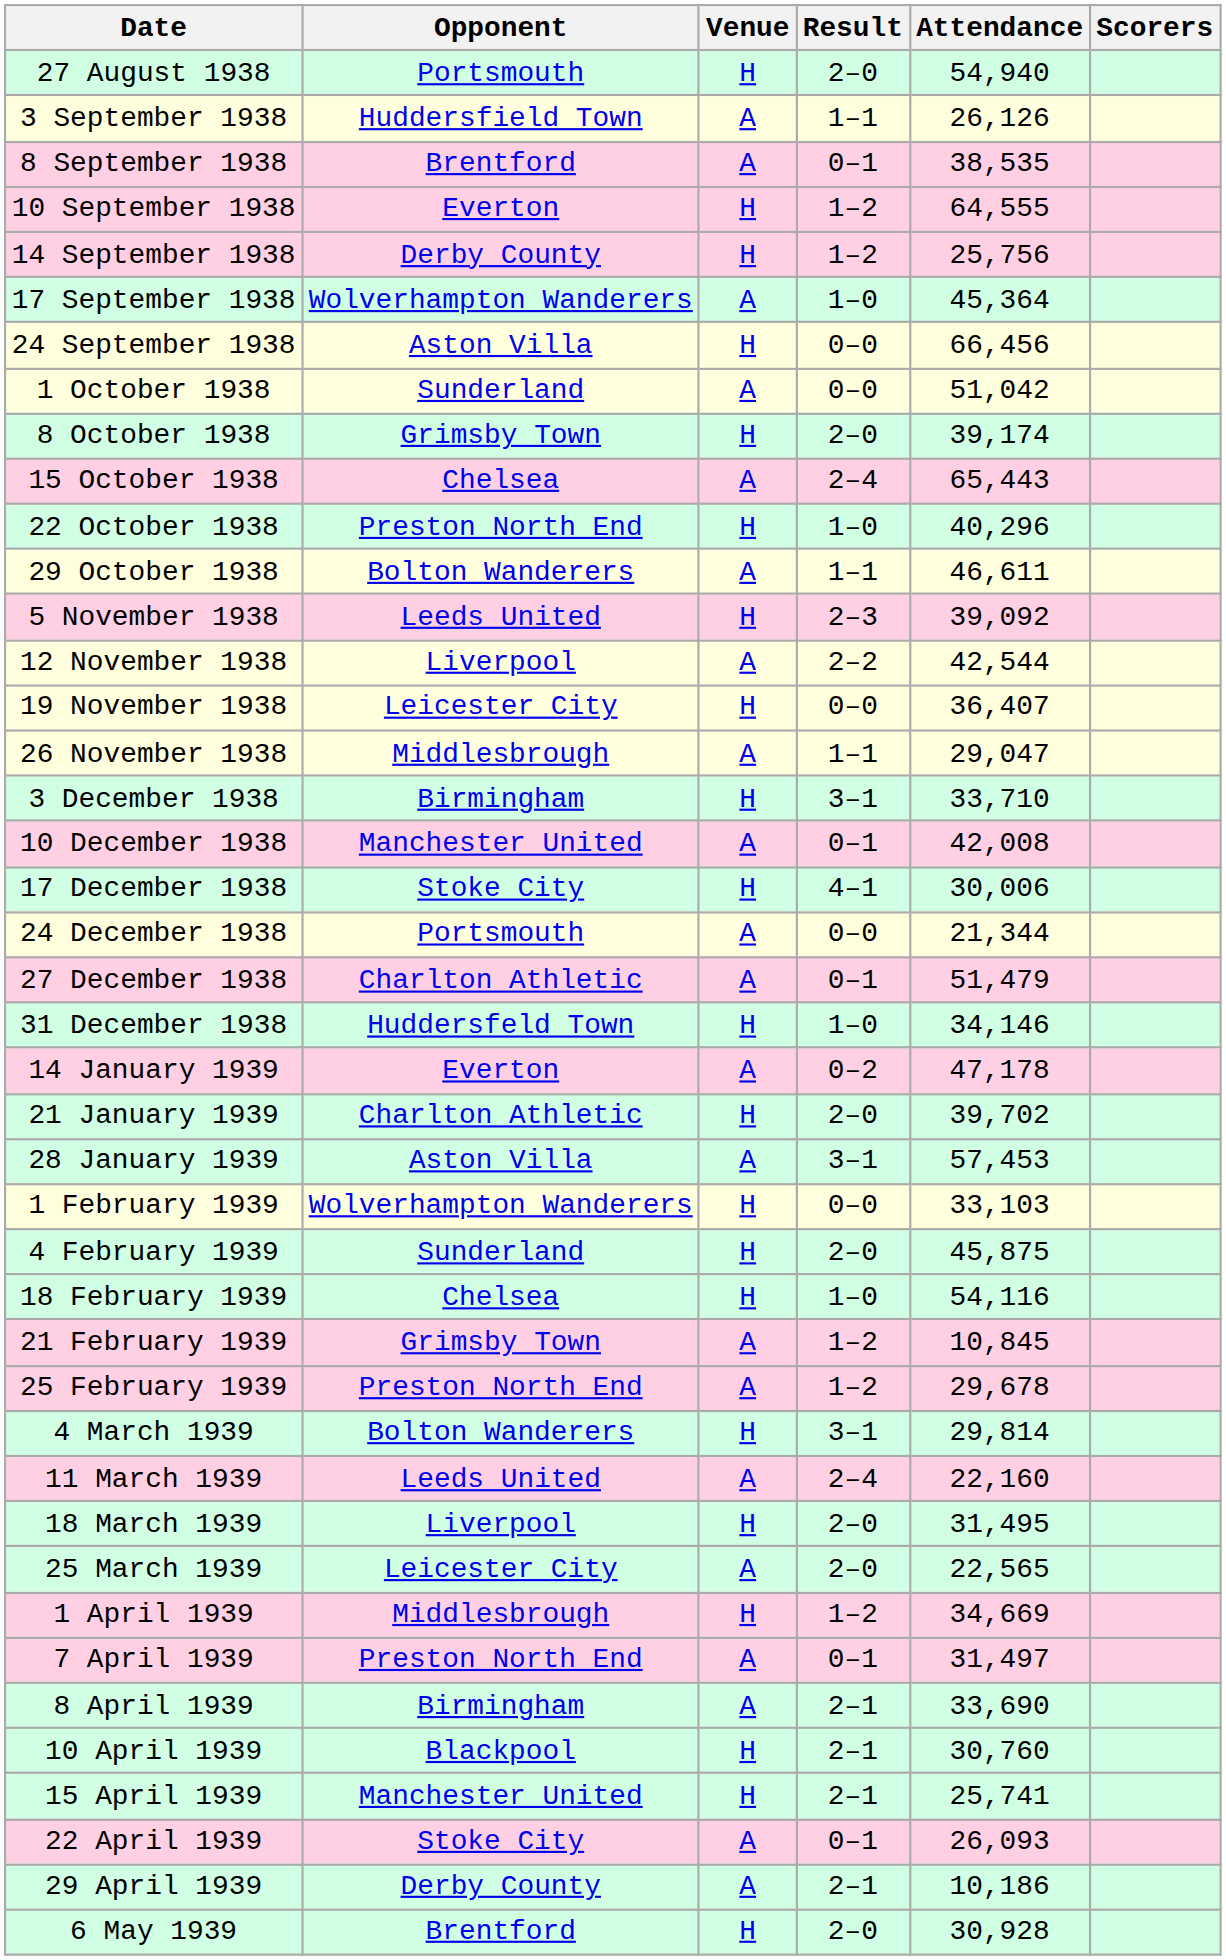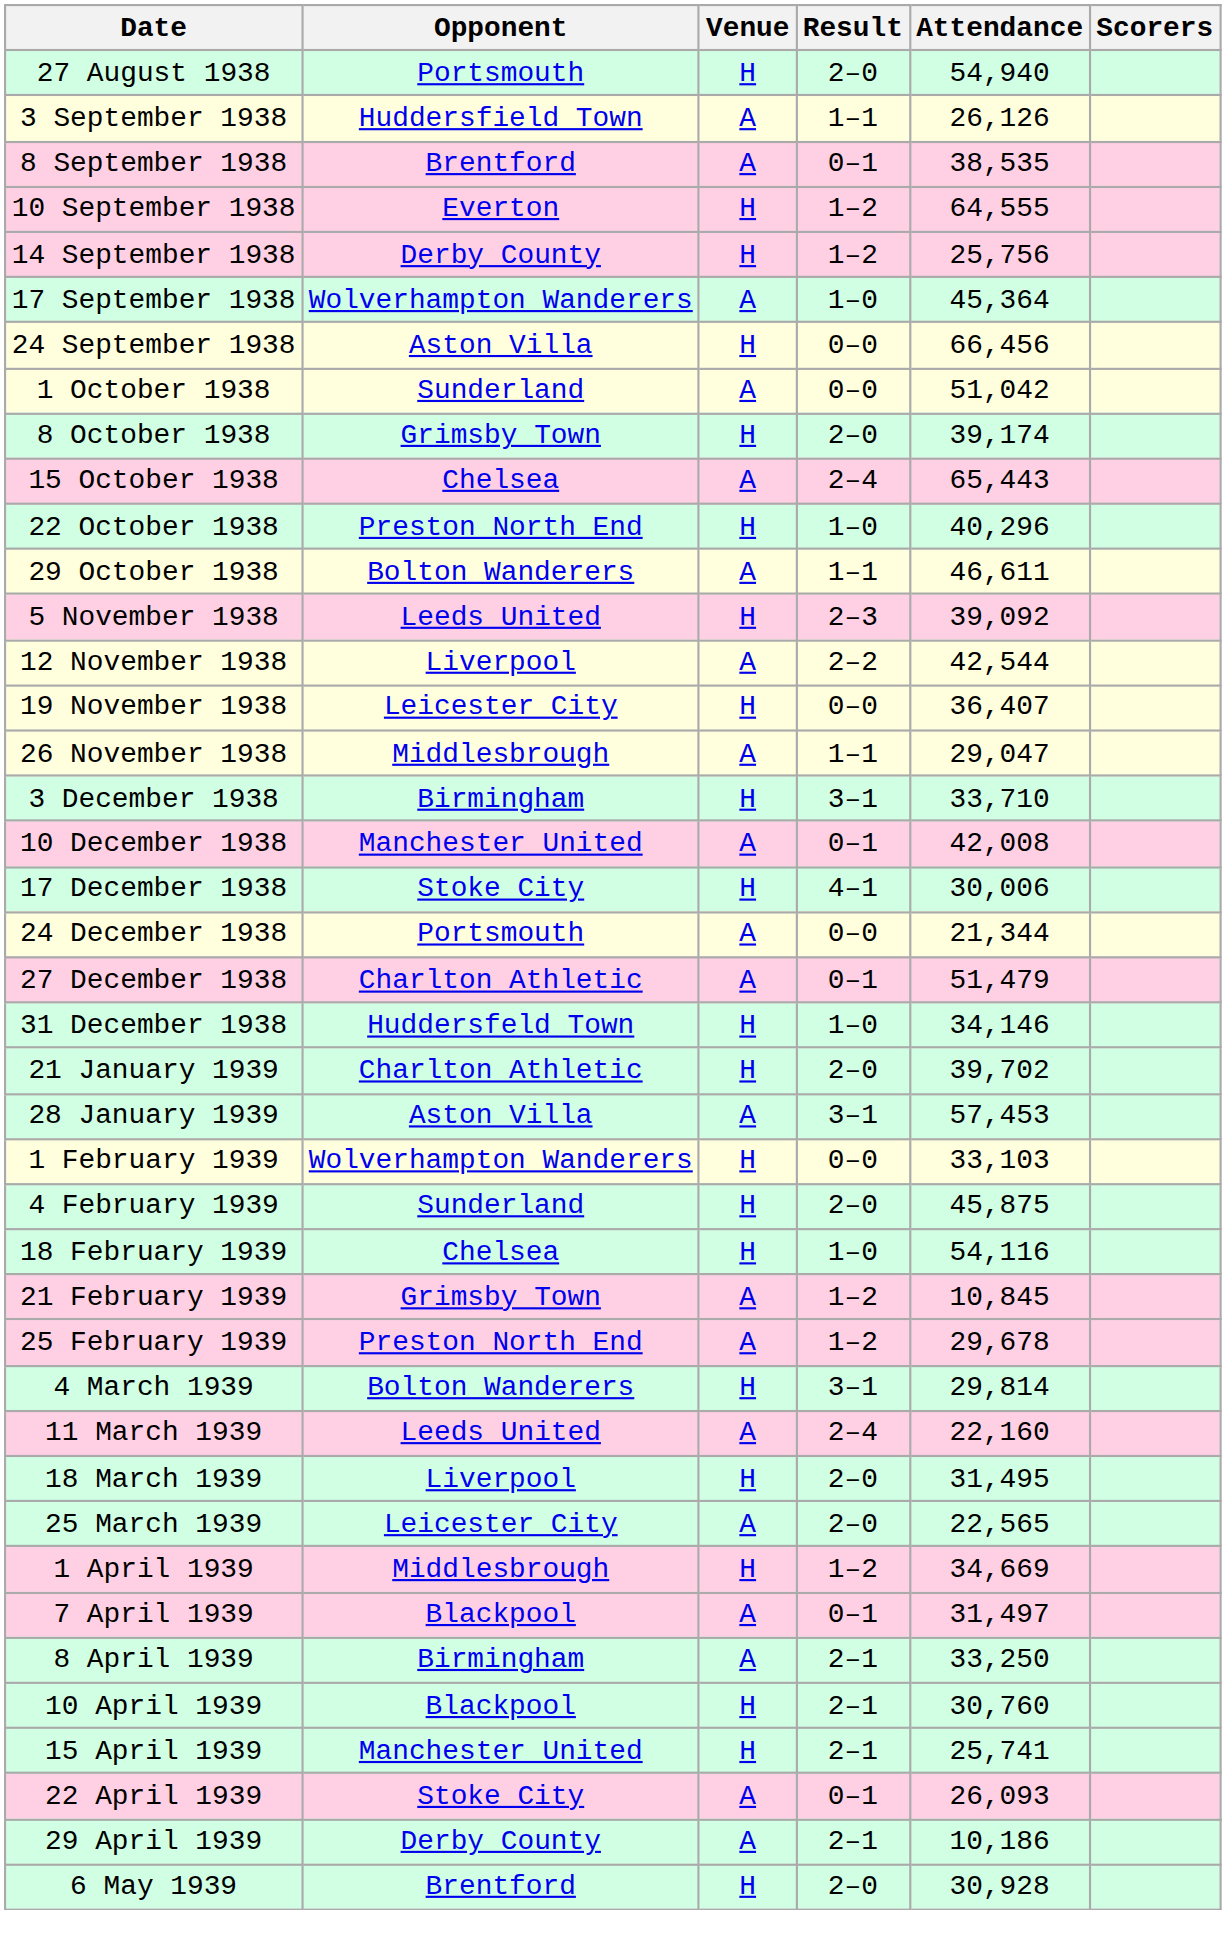 <table class="wikitable sortable" style="text-align:center;">
 <tr>
 <th>Date</th>
 <th>Opponent</th>
 <th>Venue</th>
 <th>Result</th>
 <th>Attendance</th>
 <th>Scorers</th>
 </tr>
 <tr style="background:#d0ffe3;">
 <td>27 August 1938</td>
 <td><a href='#'>Portsmouth</a></td>
 <td><a href='#'>H</a></td>
 <td>2–0</td>
 <td>54,940</td>
 <td></td>
 </tr>
 <tr style="background:#ffffdd;">
 <td>3 September 1938</td>
 <td><a href='#'>Huddersfield Town</a></td>
 <td><a href='#'>A</a></td>
 <td>1–1</td>
 <td>26,126</td>
 <td></td>
 </tr>
 <tr style="background:#ffd0e3;">
 <td>8 September 1938</td>
 <td><a href='#'>Brentford</a></td>
 <td><a href='#'>A</a></td>
 <td>0–1</td>
 <td>38,535</td>
 <td></td>
 </tr>
 <tr style="background:#ffd0e3;">
 <td>10 September 1938</td>
 <td><a href='#'>Everton</a></td>
 <td><a href='#'>H</a></td>
 <td>1–2</td>
 <td>64,555</td>
 <td></td>
 </tr>
 <tr style="background:#ffd0e3;">
 <td>14 September 1938</td>
 <td><a href='#'>Derby County</a></td>
 <td><a href='#'>H</a></td>
 <td>1–2</td>
 <td>25,756</td>
 <td></td>
 </tr>
 <tr style="background:#d0ffe3;">
 <td>17 September 1938</td>
 <td><a href='#'>Wolverhampton Wanderers</a></td>
 <td><a href='#'>A</a></td>
 <td>1–0</td>
 <td>45,364</td>
 <td></td>
 </tr>
 <tr style="background:#ffffdd;">
 <td>24 September 1938</td>
 <td><a href='#'>Aston Villa</a></td>
 <td><a href='#'>H</a></td>
 <td>0–0</td>
 <td>66,456</td>
 <td></td>
 </tr>
 <tr style="background:#ffffdd;">
 <td>1 October 1938</td>
 <td><a href='#'>Sunderland</a></td>
 <td><a href='#'>A</a></td>
 <td>0–0</td>
 <td>51,042</td>
 <td></td>
 </tr>
 <tr style="background:#d0ffe3;">
 <td>8 October 1938</td>
 <td><a href='#'>Grimsby Town</a></td>
 <td><a href='#'>H</a></td>
 <td>2–0</td>
 <td>39,174</td>
 <td></td>
 </tr>
 <tr style="background:#ffd0e3;">
 <td>15 October 1938</td>
 <td><a href='#'>Chelsea</a></td>
 <td><a href='#'>A</a></td>
 <td>2–4</td>
 <td>65,443</td>
 <td></td>
 </tr>
 <tr style="background:#d0ffe3;">
 <td>22 October 1938</td>
 <td><a href='#'>Preston North End</a></td>
 <td><a href='#'>H</a></td>
 <td>1–0</td>
 <td>40,296</td>
 <td></td>
 </tr>
 <tr style="background:#ffffdd;">
 <td>29 October 1938</td>
 <td><a href='#'>Bolton Wanderers</a></td>
 <td><a href='#'>A</a></td>
 <td>1–1</td>
 <td>46,611</td>
 <td></td>
 </tr>
 <tr style="background:#ffd0e3;">
 <td>5 November 1938</td>
 <td><a href='#'>Leeds United</a></td>
 <td><a href='#'>H</a></td>
 <td>2–3</td>
 <td>39,092</td>
 <td></td>
 </tr>
 <tr style="background:#ffffdd;">
 <td>12 November 1938</td>
 <td><a href='#'>Liverpool</a></td>
 <td><a href='#'>A</a></td>
 <td>2–2</td>
 <td>42,544</td>
 <td></td>
 </tr>
 <tr style="background:#ffffdd;">
 <td>19 November 1938</td>
 <td><a href='#'>Leicester City</a></td>
 <td><a href='#'>H</a></td>
 <td>0–0</td>
 <td>36,407</td>
 <td></td>
 </tr>
 <tr style="background:#ffffdd;">
 <td>26 November 1938</td>
 <td><a href='#'>Middlesbrough</a></td>
 <td><a href='#'>A</a></td>
 <td>1–1</td>
 <td>29,047</td>
 <td></td>
 </tr>
 <tr style="background:#d0ffe3;">
 <td>3 December 1938</td>
 <td><a href='#'>Birmingham</a></td>
 <td><a href='#'>H</a></td>
 <td>3–1</td>
 <td>33,710</td>
 <td></td>
 </tr>
 <tr style="background:#ffd0e3;">
 <td>10 December 1938</td>
 <td><a href='#'>Manchester United</a></td>
 <td><a href='#'>A</a></td>
 <td>0–1</td>
 <td>42,008</td>
 <td></td>
 </tr>
 <tr style="background:#d0ffe3;">
 <td>17 December 1938</td>
 <td><a href='#'>Stoke City</a></td>
 <td><a href='#'>H</a></td>
 <td>4–1</td>
 <td>30,006</td>
 <td></td>
 </tr>
 <tr style="background:#ffffdd;">
 <td>24 December 1938</td>
 <td><a href='#'>Portsmouth</a></td>
 <td><a href='#'>A</a></td>
 <td>0–0</td>
 <td>21,344</td>
 <td></td>
 </tr>
 <tr style="background:#ffd0e3;">
 <td>27 December 1938</td>
 <td><a href='#'>Charlton Athletic</a></td>
 <td><a href='#'>A</a></td>
 <td>0–1</td>
 <td>51,479</td>
 <td></td>
 </tr>
 <tr style="background:#d0ffe3;">
 <td>31 December 1938</td>
 <td><a href='#'>Huddersfeld Town</a></td>
 <td><a href='#'>H</a></td>
 <td>1–0</td>
 <td>34,146</td>
 <td></td>
 </tr>
-<tr style="background:#ffd0e3;">
-<td>14 January 1939</td>
-<td><a href='#'>Everton</a></td>
-<td><a href='#'>A</a></td>
-<td>0–2</td>
-<td>47,178</td>
-<td></td>
-</tr>
 <tr style="background:#d0ffe3;">
 <td>21 January 1939</td>
 <td><a href='#'>Charlton Athletic</a></td>
 <td><a href='#'>H</a></td>
 <td>2–0</td>
 <td>39,702</td>
 <td></td>
 </tr>
 <tr style="background:#d0ffe3;">
 <td>28 January 1939</td>
 <td><a href='#'>Aston Villa</a></td>
 <td><a href='#'>A</a></td>
 <td>3–1</td>
 <td>57,453</td>
 <td></td>
 </tr>
 <tr style="background:#ffffdd;">
 <td>1 February 1939</td>
 <td><a href='#'>Wolverhampton Wanderers</a></td>
 <td><a href='#'>H</a></td>
 <td>0–0</td>
 <td>33,103</td>
 <td></td>
 </tr>
 <tr style="background:#d0ffe3;">
 <td>4 February 1939</td>
 <td><a href='#'>Sunderland</a></td>
 <td><a href='#'>H</a></td>
 <td>2–0</td>
 <td>45,875</td>
 <td></td>
 </tr>
 <tr style="background:#d0ffe3;">
 <td>18 February 1939</td>
 <td><a href='#'>Chelsea</a></td>
 <td><a href='#'>H</a></td>
 <td>1–0</td>
 <td>54,116</td>
 <td></td>
 </tr>
 <tr style="background:#ffd0e3;">
 <td>21 February 1939</td>
 <td><a href='#'>Grimsby Town</a></td>
 <td><a href='#'>A</a></td>
 <td>1–2</td>
 <td>10,845</td>
 <td></td>
 </tr>
 <tr style="background:#ffd0e3;">
 <td>25 February 1939</td>
 <td><a href='#'>Preston North End</a></td>
 <td><a href='#'>A</a></td>
 <td>1–2</td>
 <td>29,678</td>
 <td></td>
 </tr>
 <tr style="background:#d0ffe3;">
 <td>4 March 1939</td>
 <td><a href='#'>Bolton Wanderers</a></td>
 <td><a href='#'>H</a></td>
 <td>3–1</td>
 <td>29,814</td>
 <td></td>
 </tr>
 <tr style="background:#ffd0e3;">
 <td>11 March 1939</td>
 <td><a href='#'>Leeds United</a></td>
 <td><a href='#'>A</a></td>
 <td>2–4</td>
 <td>22,160</td>
 <td></td>
 </tr>
 <tr style="background:#d0ffe3;">
 <td>18 March 1939</td>
 <td><a href='#'>Liverpool</a></td>
 <td><a href='#'>H</a></td>
 <td>2–0</td>
 <td>31,495</td>
 <td></td>
 </tr>
 <tr style="background:#d0ffe3;">
 <td>25 March 1939</td>
 <td><a href='#'>Leicester City</a></td>
 <td><a href='#'>A</a></td>
 <td>2–0</td>
 <td>22,565</td>
 <td></td>
 </tr>
 <tr style="background:#ffd0e3;">
 <td>1 April 1939</td>
 <td><a href='#'>Middlesbrough</a></td>
 <td><a href='#'>H</a></td>
 <td>1–2</td>
 <td>34,669</td>
 <td></td>
 </tr>
 <tr style="background:#ffd0e3;">
 <td>7 April 1939</td>
-<td><a href='#'>Preston North End</a></td>
+<td><a href='#'>Blackpool</a></td>
 <td><a href='#'>A</a></td>
 <td>0–1</td>
 <td>31,497</td>
 <td></td>
 </tr>
 <tr style="background:#d0ffe3;">
 <td>8 April 1939</td>
 <td><a href='#'>Birmingham</a></td>
 <td><a href='#'>A</a></td>
 <td>2–1</td>
-<td>33,690</td>
+<td>33,250</td>
 <td></td>
 </tr>
 <tr style="background:#d0ffe3;">
 <td>10 April 1939</td>
 <td><a href='#'>Blackpool</a></td>
 <td><a href='#'>H</a></td>
 <td>2–1</td>
 <td>30,760</td>
 <td></td>
 </tr>
 <tr style="background:#d0ffe3;">
 <td>15 April 1939</td>
 <td><a href='#'>Manchester United</a></td>
 <td><a href='#'>H</a></td>
 <td>2–1</td>
 <td>25,741</td>
 <td></td>
 </tr>
 <tr style="background:#ffd0e3;">
 <td>22 April 1939</td>
 <td><a href='#'>Stoke City</a></td>
 <td><a href='#'>A</a></td>
 <td>0–1</td>
 <td>26,093</td>
 <td></td>
 </tr>
 <tr style="background:#d0ffe3;">
 <td>29 April 1939</td>
 <td><a href='#'>Derby County</a></td>
 <td><a href='#'>A</a></td>
 <td>2–1</td>
 <td>10,186</td>
 <td></td>
 </tr>
 <tr style="background:#d0ffe3;">
 <td>6 May 1939</td>
 <td><a href='#'>Brentford</a></td>
 <td><a href='#'>H</a></td>
 <td>2–0</td>
 <td>30,928</td>
 <td></td>
 </tr>
 </table>
